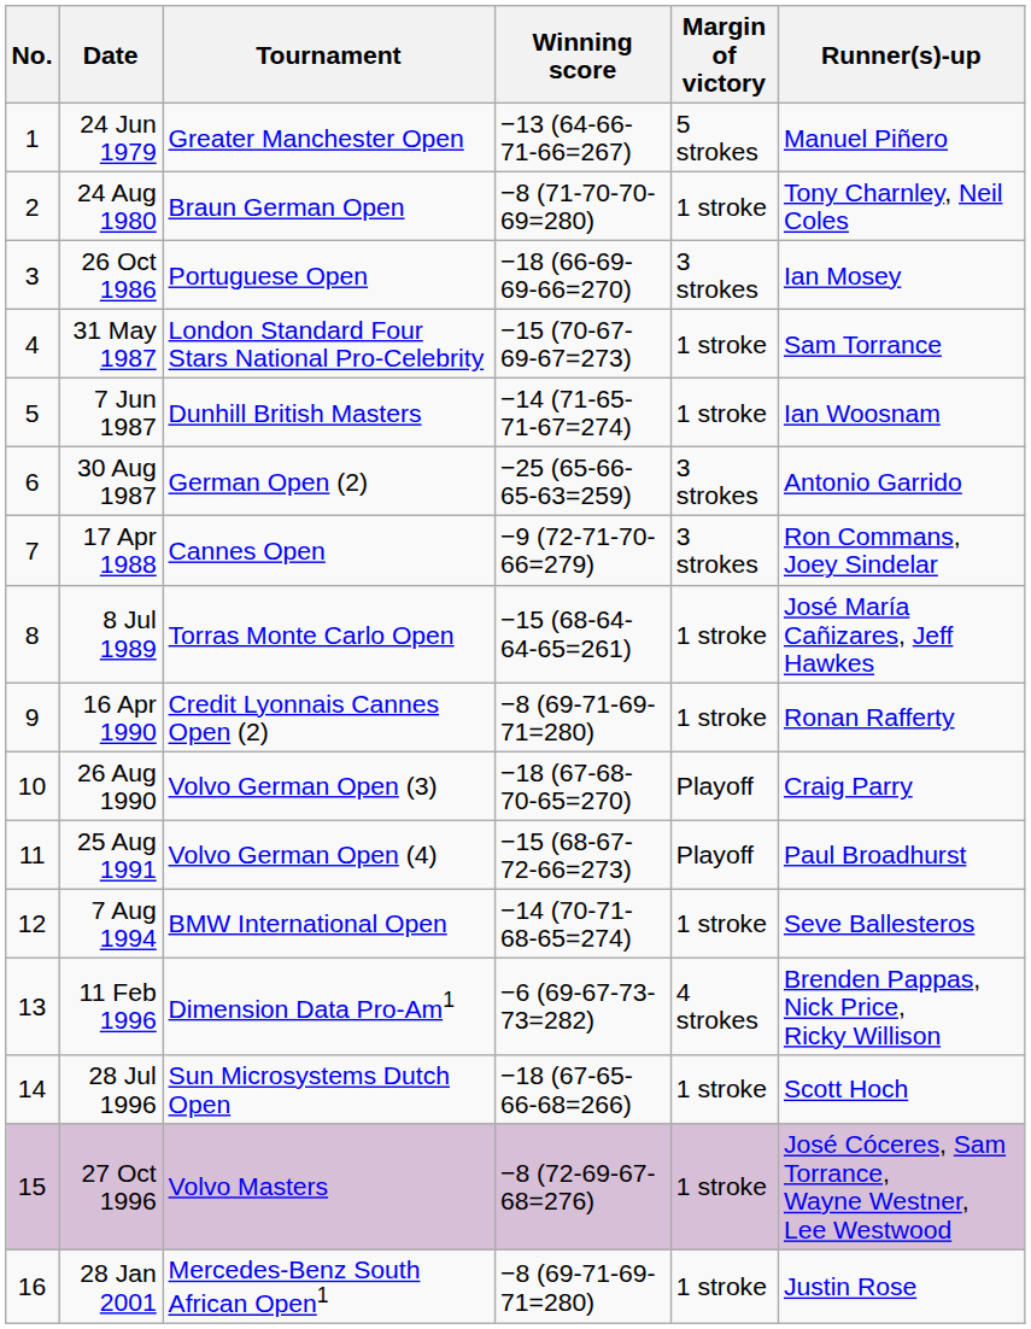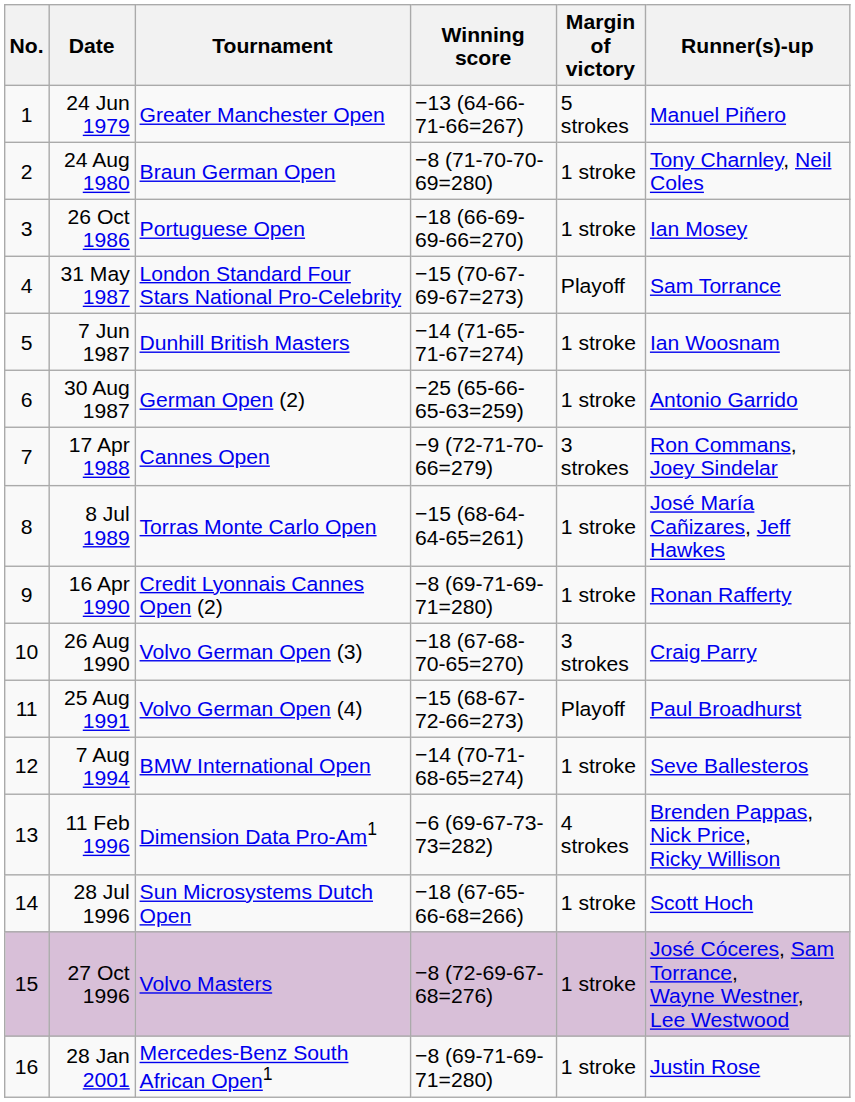 <table class="wikitable" style="font-size:95%;">
 <tr>
 <th>No.</th>
 <th>Date</th>
 <th>Tournament</th>
 <th>Winning score</th>
 <th>Margin of<br>victory</th>
 <th>Runner(s)-up</th>
 </tr>
 <tr>
 <td align=center>1</td>
 <td align=right>24 Jun <a href='#'>1979</a></td>
 <td><a href='#'>Greater Manchester Open</a></td>
 <td>−13 (64-66-71-66=267)</td>
 <td>5 strokes</td>
 <td> <a href='#'>Manuel Piñero</a></td>
 </tr>
 <tr>
 <td align=center>2</td>
 <td align=right>24 Aug <a href='#'>1980</a></td>
 <td><a href='#'>Braun German Open</a></td>
 <td>−8 (71-70-70-69=280)</td>
 <td>1 stroke</td>
 <td> <a href='#'>Tony Charnley</a>,  <a href='#'>Neil Coles</a></td>
 </tr>
 <tr>
 <td align=center>3</td>
 <td align=right>26 Oct <a href='#'>1986</a></td>
 <td><a href='#'>Portuguese Open</a></td>
 <td>−18 (66-69-69-66=270)</td>
-<td>3 strokes</td>
+<td>1 stroke</td>
 <td> <a href='#'>Ian Mosey</a></td>
 </tr>
 <tr>
 <td align=center>4</td>
 <td align=right>31 May <a href='#'>1987</a></td>
 <td><a href='#'>London Standard Four Stars National Pro-Celebrity</a></td>
 <td>−15 (70-67-69-67=273)</td>
-<td>1 stroke</td>
+<td>Playoff</td>
 <td> <a href='#'>Sam Torrance</a></td>
 </tr>
 <tr>
 <td align=center>5</td>
 <td align=right>7 Jun 1987</td>
 <td><a href='#'>Dunhill British Masters</a></td>
 <td>−14 (71-65-71-67=274)</td>
 <td>1 stroke</td>
 <td> <a href='#'>Ian Woosnam</a></td>
 </tr>
 <tr>
 <td align=center>6</td>
 <td align=right>30 Aug 1987</td>
 <td><a href='#'>German Open</a> (2)</td>
 <td>−25 (65-66-65-63=259)</td>
-<td>3 strokes</td>
+<td>1 stroke</td>
 <td> <a href='#'>Antonio Garrido</a></td>
 </tr>
 <tr>
 <td align=center>7</td>
 <td align=right>17 Apr <a href='#'>1988</a></td>
 <td><a href='#'>Cannes Open</a></td>
 <td>−9 (72-71-70-66=279)</td>
 <td>3 strokes</td>
 <td> <a href='#'>Ron Commans</a>,  <a href='#'>Joey Sindelar</a></td>
 </tr>
 <tr>
 <td align=center>8</td>
 <td align=right>8 Jul <a href='#'>1989</a></td>
 <td><a href='#'>Torras Monte Carlo Open</a></td>
 <td>−15 (68-64-64-65=261)</td>
 <td>1 stroke</td>
 <td> <a href='#'>José María Cañizares</a>,  <a href='#'>Jeff Hawkes</a></td>
 </tr>
 <tr>
 <td align=center>9</td>
 <td align=right>16 Apr <a href='#'>1990</a></td>
 <td><a href='#'>Credit Lyonnais Cannes Open</a> (2)</td>
 <td>−8 (69-71-69-71=280)</td>
 <td>1 stroke</td>
 <td> <a href='#'>Ronan Rafferty</a></td>
 </tr>
 <tr>
 <td align=center>10</td>
 <td align=right>26 Aug 1990</td>
 <td><a href='#'>Volvo German Open</a> (3)</td>
 <td>−18 (67-68-70-65=270)</td>
-<td>Playoff</td>
+<td>3 strokes</td>
 <td> <a href='#'>Craig Parry</a></td>
 </tr>
 <tr>
 <td align=center>11</td>
 <td align=right>25 Aug <a href='#'>1991</a></td>
 <td><a href='#'>Volvo German Open</a> (4)</td>
 <td>−15 (68-67-72-66=273)</td>
 <td>Playoff</td>
 <td> <a href='#'>Paul Broadhurst</a></td>
 </tr>
 <tr>
 <td align=center>12</td>
 <td align=right>7 Aug <a href='#'>1994</a></td>
 <td><a href='#'>BMW International Open</a></td>
 <td>−14 (70-71-68-65=274)</td>
 <td>1 stroke</td>
 <td> <a href='#'>Seve Ballesteros</a></td>
 </tr>
 <tr>
 <td align=center>13</td>
 <td align=right>11 Feb <a href='#'>1996</a></td>
 <td><a href='#'>Dimension Data Pro-Am</a><sup>1</sup></td>
 <td>−6 (69-67-73-73=282)</td>
 <td>4 strokes</td>
 <td> <a href='#'>Brenden Pappas</a>,  <a href='#'>Nick Price</a>,<br> <a href='#'>Ricky Willison</a></td>
 </tr>
 <tr>
 <td align=center>14</td>
 <td align=right>28 Jul 1996</td>
 <td><a href='#'>Sun Microsystems Dutch Open</a></td>
 <td>−18 (67-65-66-68=266)</td>
 <td>1 stroke</td>
 <td> <a href='#'>Scott Hoch</a></td>
 </tr>
 <tr style="background:thistle">
 <td align=center>15</td>
 <td align=right>27 Oct 1996</td>
 <td><a href='#'>Volvo Masters</a></td>
 <td>−8 (72-69-67-68=276)</td>
 <td>1 stroke</td>
 <td> <a href='#'>José Cóceres</a>,  <a href='#'>Sam Torrance</a>,<br> <a href='#'>Wayne Westner</a>,  <a href='#'>Lee Westwood</a></td>
 </tr>
 <tr>
 <td align=center>16</td>
 <td align=right>28 Jan <a href='#'>2001</a></td>
 <td><a href='#'>Mercedes-Benz South African Open</a><sup>1</sup></td>
 <td>−8 (69-71-69-71=280)</td>
 <td>1 stroke</td>
 <td> <a href='#'>Justin Rose</a></td>
 </tr>
 </table>
